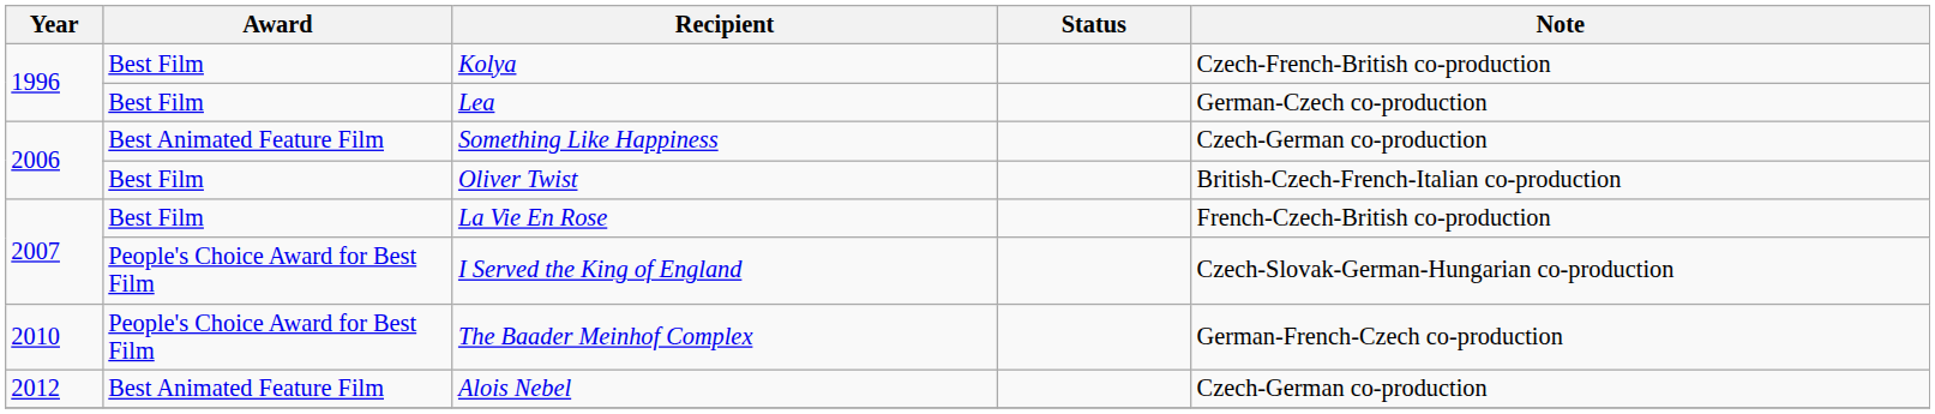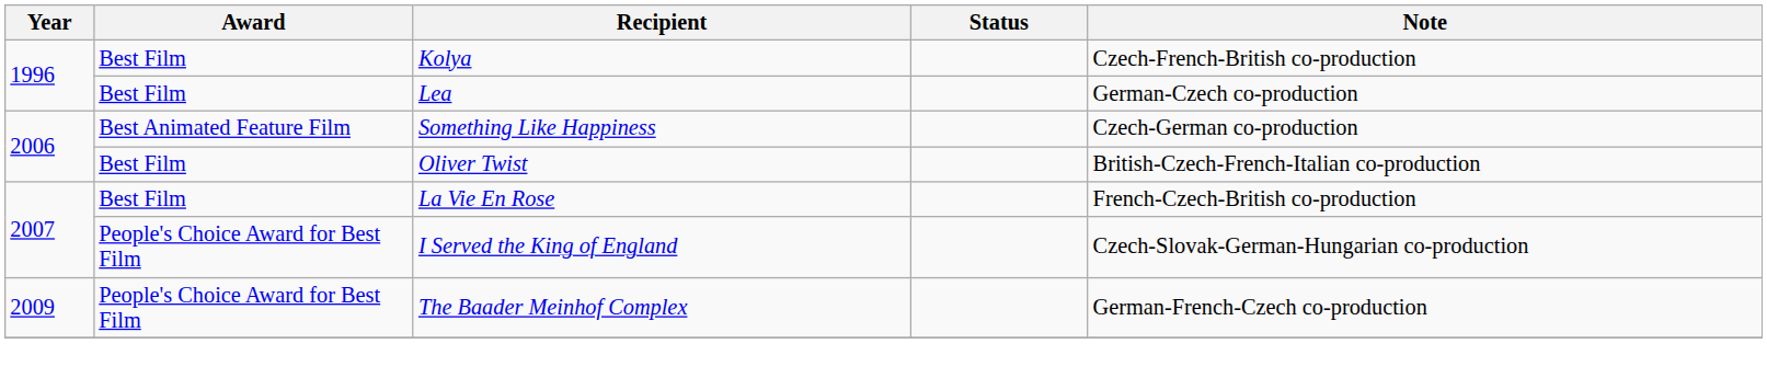 <table class="wikitable" width="100%" cellpadding="5">
 <tr>
 <th width="5%">Year</th>
 <th width="18%">Award</th>
 <th width="28%">Recipient</th>
 <th width="10%">Status</th>
 <th width="38%">Note</th>
 </tr>
 <tr>
 <td rowspan="2"><a href='#'>1996</a></td>
 <td><a href='#'>Best Film</a></td>
 <td><em><a href='#'>Kolya</a></em></td>
 <td></td>
 <td>Czech-French-British co-production</td>
 </tr>
 <tr>
 <td><a href='#'>Best Film</a></td>
 <td><em><a href='#'>Lea</a></em></td>
 <td></td>
 <td>German-Czech co-production</td>
 </tr>
 <tr>
 <td rowspan="2"><a href='#'>2006</a></td>
 <td><a href='#'>Best Animated Feature Film</a></td>
 <td><em><a href='#'>Something Like Happiness</a></em></td>
 <td></td>
 <td>Czech-German co-production</td>
 </tr>
 <tr>
 <td><a href='#'>Best Film</a></td>
 <td><em><a href='#'>Oliver Twist</a></em></td>
 <td></td>
 <td>British-Czech-French-Italian co-production</td>
 </tr>
 <tr>
 <td rowspan="2"><a href='#'>2007</a></td>
 <td><a href='#'>Best Film</a></td>
 <td><em><a href='#'>La Vie En Rose</a></em></td>
 <td></td>
 <td>French-Czech-British co-production</td>
 </tr>
 <tr>
 <td><a href='#'>People's Choice Award for Best Film</a></td>
 <td><em><a href='#'>I Served the King of England</a></em></td>
 <td></td>
 <td>Czech-Slovak-German-Hungarian co-production</td>
 </tr>
 <tr>
-<td><a href='#'>2010</a></td>
+<td><a href='#'>2009</a></td>
 <td><a href='#'>People's Choice Award for Best Film</a></td>
 <td><em><a href='#'>The Baader Meinhof Complex</a></em></td>
 <td></td>
 <td>German-French-Czech co-production</td>
 </tr>
 <tr>
-<td><a href='#'>2012</a></td>
-<td><a href='#'>Best Animated Feature Film</a></td>
-<td><em><a href='#'>Alois Nebel</a></em></td>
-<td></td>
-<td>Czech-German co-production</td>
-</tr>
-<tr>
 </tr>
 </table>
